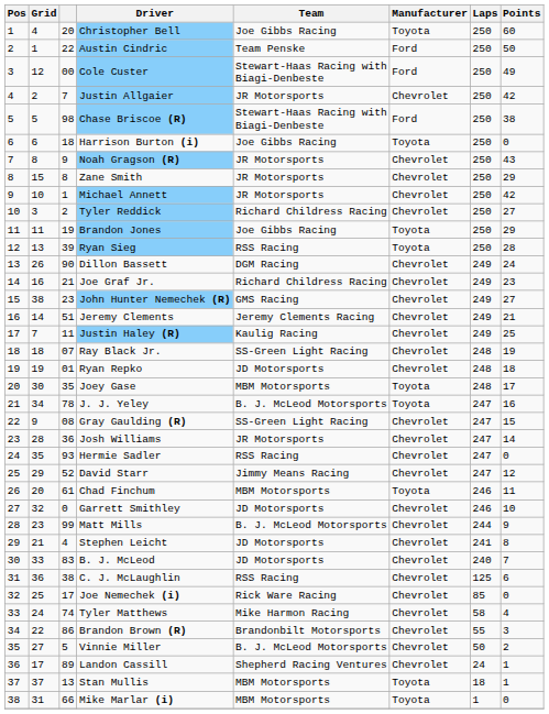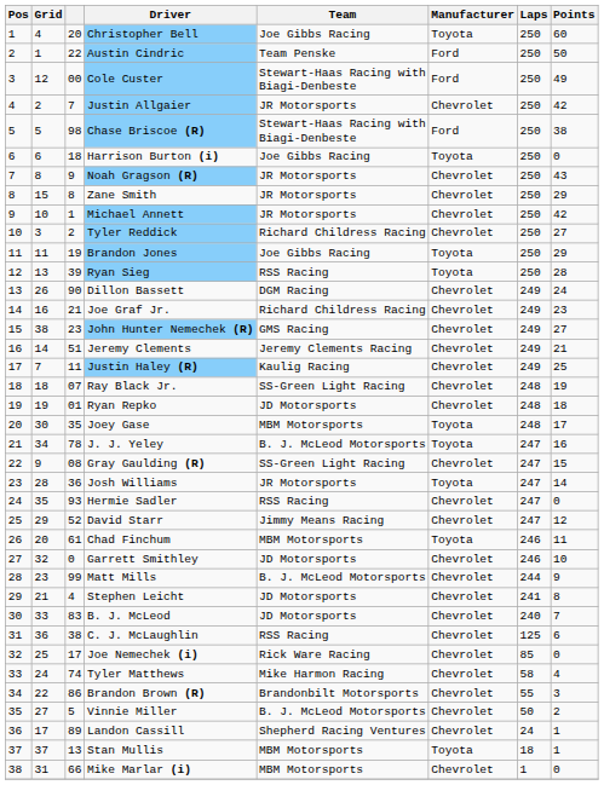 <table class="wikitable" style="font-size:98%">
 <tr>
 <th>Pos</th>
 <th>Grid</th>
 <th></th>
 <th>Driver</th>
 <th>Team</th>
 <th>Manufacturer</th>
 <th>Laps</th>
 <th>Points</th>
 </tr>
 <tr>
 <td>1</td>
 <td>4</td>
 <td>20</td>
 <td style="text-align:left;background:#87CEFA">Christopher Bell</td>
 <td>Joe Gibbs Racing</td>
 <td>Toyota</td>
 <td>250</td>
 <td>60</td>
 </tr>
 <tr>
 <td>2</td>
 <td>1</td>
 <td>22</td>
 <td style="text-align:left;background:#87CEFA">Austin Cindric</td>
 <td>Team Penske</td>
 <td>Ford</td>
 <td>250</td>
 <td>50</td>
 </tr>
 <tr>
 <td>3</td>
 <td>12</td>
 <td>00</td>
 <td style="text-align:left;background:#87CEFA">Cole Custer</td>
 <td>Stewart-Haas Racing with<br>Biagi-Denbeste</td>
 <td>Ford</td>
 <td>250</td>
 <td>49</td>
 </tr>
 <tr>
 <td>4</td>
 <td>2</td>
 <td>7</td>
 <td style="text-align:left;background:#87CEFA">Justin Allgaier</td>
 <td>JR Motorsports</td>
 <td>Chevrolet</td>
 <td>250</td>
 <td>42</td>
 </tr>
 <tr>
 <td>5</td>
 <td>5</td>
 <td>98</td>
 <td style="text-align:left;background:#87CEFA">Chase Briscoe <strong>(R)</strong></td>
 <td>Stewart-Haas Racing with<br>Biagi-Denbeste</td>
 <td>Ford</td>
 <td>250</td>
 <td>38</td>
 </tr>
 <tr>
 <td>6</td>
 <td>6</td>
 <td>18</td>
 <td>Harrison Burton <strong>(i)</strong></td>
 <td>Joe Gibbs Racing</td>
 <td>Toyota</td>
 <td>250</td>
 <td>0</td>
 </tr>
 <tr>
 <td>7</td>
 <td>8</td>
 <td>9</td>
 <td style="text-align:left;background:#87CEFA">Noah Gragson <strong>(R)</strong></td>
 <td>JR Motorsports</td>
 <td>Chevrolet</td>
 <td>250</td>
 <td>43</td>
 </tr>
 <tr>
 <td>8</td>
 <td>15</td>
 <td>8</td>
 <td>Zane Smith</td>
 <td>JR Motorsports</td>
 <td>Chevrolet</td>
 <td>250</td>
 <td>29</td>
 </tr>
 <tr>
 <td>9</td>
 <td>10</td>
 <td>1</td>
 <td style="text-align:left;background:#87CEFA">Michael Annett</td>
 <td>JR Motorsports</td>
 <td>Chevrolet</td>
 <td>250</td>
 <td>42</td>
 </tr>
 <tr>
 <td>10</td>
 <td>3</td>
 <td>2</td>
 <td style="text-align:left;background:#87CEFA">Tyler Reddick</td>
 <td>Richard Childress Racing</td>
 <td>Chevrolet</td>
 <td>250</td>
 <td>27</td>
 </tr>
 <tr>
 <td>11</td>
 <td>11</td>
 <td>19</td>
 <td style="text-align:left;background:#87CEFA">Brandon Jones</td>
 <td>Joe Gibbs Racing</td>
 <td>Toyota</td>
 <td>250</td>
 <td>29</td>
 </tr>
 <tr>
 <td>12</td>
 <td>13</td>
 <td>39</td>
 <td style="text-align:left;background:#87CEFA">Ryan Sieg</td>
 <td>RSS Racing</td>
 <td>Toyota</td>
 <td>250</td>
 <td>28</td>
 </tr>
 <tr>
 <td>13</td>
 <td>26</td>
 <td>90</td>
 <td>Dillon Bassett</td>
 <td>DGM Racing</td>
 <td>Chevrolet</td>
 <td>249</td>
 <td>24</td>
 </tr>
 <tr>
 <td>14</td>
 <td>16</td>
 <td>21</td>
 <td>Joe Graf Jr.</td>
 <td>Richard Childress Racing</td>
 <td>Chevrolet</td>
 <td>249</td>
 <td>23</td>
 </tr>
 <tr>
 <td>15</td>
 <td>38</td>
 <td>23</td>
 <td style="text-align:left;background:#87CEFA">John Hunter Nemechek <strong>(R)</strong></td>
 <td>GMS Racing</td>
 <td>Chevrolet</td>
 <td>249</td>
 <td>27</td>
 </tr>
 <tr>
 <td>16</td>
 <td>14</td>
 <td>51</td>
 <td>Jeremy Clements</td>
 <td>Jeremy Clements Racing</td>
 <td>Chevrolet</td>
 <td>249</td>
 <td>21</td>
 </tr>
 <tr>
 <td>17</td>
 <td>7</td>
 <td>11</td>
 <td style="text-align:left;background:#87CEFA">Justin Haley <strong>(R)</strong></td>
 <td>Kaulig Racing</td>
 <td>Chevrolet</td>
 <td>249</td>
 <td>25</td>
 </tr>
 <tr>
 <td>18</td>
 <td>18</td>
 <td>07</td>
 <td>Ray Black Jr.</td>
 <td>SS-Green Light Racing</td>
 <td>Chevrolet</td>
 <td>248</td>
 <td>19</td>
 </tr>
 <tr>
 <td>19</td>
 <td>19</td>
 <td>01</td>
 <td>Ryan Repko</td>
 <td>JD Motorsports</td>
 <td>Chevrolet</td>
 <td>248</td>
 <td>18</td>
 </tr>
 <tr>
 <td>20</td>
 <td>30</td>
 <td>35</td>
 <td>Joey Gase</td>
 <td>MBM Motorsports</td>
 <td>Toyota</td>
 <td>248</td>
 <td>17</td>
 </tr>
 <tr>
 <td>21</td>
 <td>34</td>
 <td>78</td>
 <td>J. J. Yeley</td>
 <td>B. J. McLeod Motorsports</td>
 <td>Toyota</td>
 <td>247</td>
 <td>16</td>
 </tr>
 <tr>
 <td>22</td>
 <td>9</td>
 <td>08</td>
 <td>Gray Gaulding <strong>(R)</strong></td>
 <td>SS-Green Light Racing</td>
 <td>Chevrolet</td>
 <td>247</td>
 <td>15</td>
 </tr>
 <tr>
 <td>23</td>
 <td>28</td>
 <td>36</td>
 <td>Josh Williams</td>
 <td>JR Motorsports</td>
-<td>Chevrolet</td>
+<td>Toyota</td>
 <td>247</td>
 <td>14</td>
 </tr>
 <tr>
 <td>24</td>
 <td>35</td>
 <td>93</td>
 <td>Hermie Sadler</td>
 <td>RSS Racing</td>
 <td>Chevrolet</td>
 <td>247</td>
 <td>0</td>
 </tr>
 <tr>
 <td>25</td>
 <td>29</td>
 <td>52</td>
 <td>David Starr</td>
 <td>Jimmy Means Racing</td>
 <td>Chevrolet</td>
 <td>247</td>
 <td>12</td>
 </tr>
 <tr>
 <td>26</td>
 <td>20</td>
 <td>61</td>
 <td>Chad Finchum</td>
 <td>MBM Motorsports</td>
 <td>Toyota</td>
 <td>246</td>
 <td>11</td>
 </tr>
 <tr>
 <td>27</td>
 <td>32</td>
 <td>0</td>
 <td>Garrett Smithley</td>
 <td>JD Motorsports</td>
 <td>Chevrolet</td>
 <td>246</td>
 <td>10</td>
 </tr>
 <tr>
 <td>28</td>
 <td>23</td>
 <td>99</td>
 <td>Matt Mills</td>
 <td>B. J. McLeod Motorsports</td>
 <td>Chevrolet</td>
 <td>244</td>
 <td>9</td>
 </tr>
 <tr>
 <td>29</td>
 <td>21</td>
 <td>4</td>
 <td>Stephen Leicht</td>
 <td>JD Motorsports</td>
 <td>Chevrolet</td>
 <td>241</td>
 <td>8</td>
 </tr>
 <tr>
 <td>30</td>
 <td>33</td>
 <td>83</td>
 <td>B. J. McLeod</td>
 <td>JD Motorsports</td>
 <td>Chevrolet</td>
 <td>240</td>
 <td>7</td>
 </tr>
 <tr>
 <td>31</td>
 <td>36</td>
 <td>38</td>
 <td>C. J. McLaughlin</td>
 <td>RSS Racing</td>
 <td>Chevrolet</td>
 <td>125</td>
 <td>6</td>
 </tr>
 <tr>
 <td>32</td>
 <td>25</td>
 <td>17</td>
 <td>Joe Nemechek <strong>(i)</strong></td>
 <td>Rick Ware Racing</td>
 <td>Chevrolet</td>
 <td>85</td>
 <td>0</td>
 </tr>
 <tr>
 <td>33</td>
 <td>24</td>
 <td>74</td>
 <td>Tyler Matthews</td>
 <td>Mike Harmon Racing</td>
 <td>Chevrolet</td>
 <td>58</td>
 <td>4</td>
 </tr>
 <tr>
 <td>34</td>
 <td>22</td>
 <td>86</td>
 <td>Brandon Brown <strong>(R)</strong></td>
 <td>Brandonbilt Motorsports</td>
 <td>Chevrolet</td>
 <td>55</td>
 <td>3</td>
 </tr>
 <tr>
 <td>35</td>
 <td>27</td>
 <td>5</td>
 <td>Vinnie Miller</td>
 <td>B. J. McLeod Motorsports</td>
 <td>Chevrolet</td>
 <td>50</td>
 <td>2</td>
 </tr>
 <tr>
 <td>36</td>
 <td>17</td>
 <td>89</td>
 <td>Landon Cassill</td>
 <td>Shepherd Racing Ventures</td>
 <td>Chevrolet</td>
 <td>24</td>
 <td>1</td>
 </tr>
 <tr>
 <td>37</td>
 <td>37</td>
 <td>13</td>
 <td>Stan Mullis</td>
 <td>MBM Motorsports</td>
 <td>Toyota</td>
 <td>18</td>
 <td>1</td>
 </tr>
 <tr>
 <td>38</td>
 <td>31</td>
 <td>66</td>
 <td>Mike Marlar <strong>(i)</strong></td>
 <td>MBM Motorsports</td>
-<td>Toyota</td>
+<td>Chevrolet</td>
 <td>1</td>
 <td>0</td>
 </tr>
 <tr>
 </tr>
 </table>
